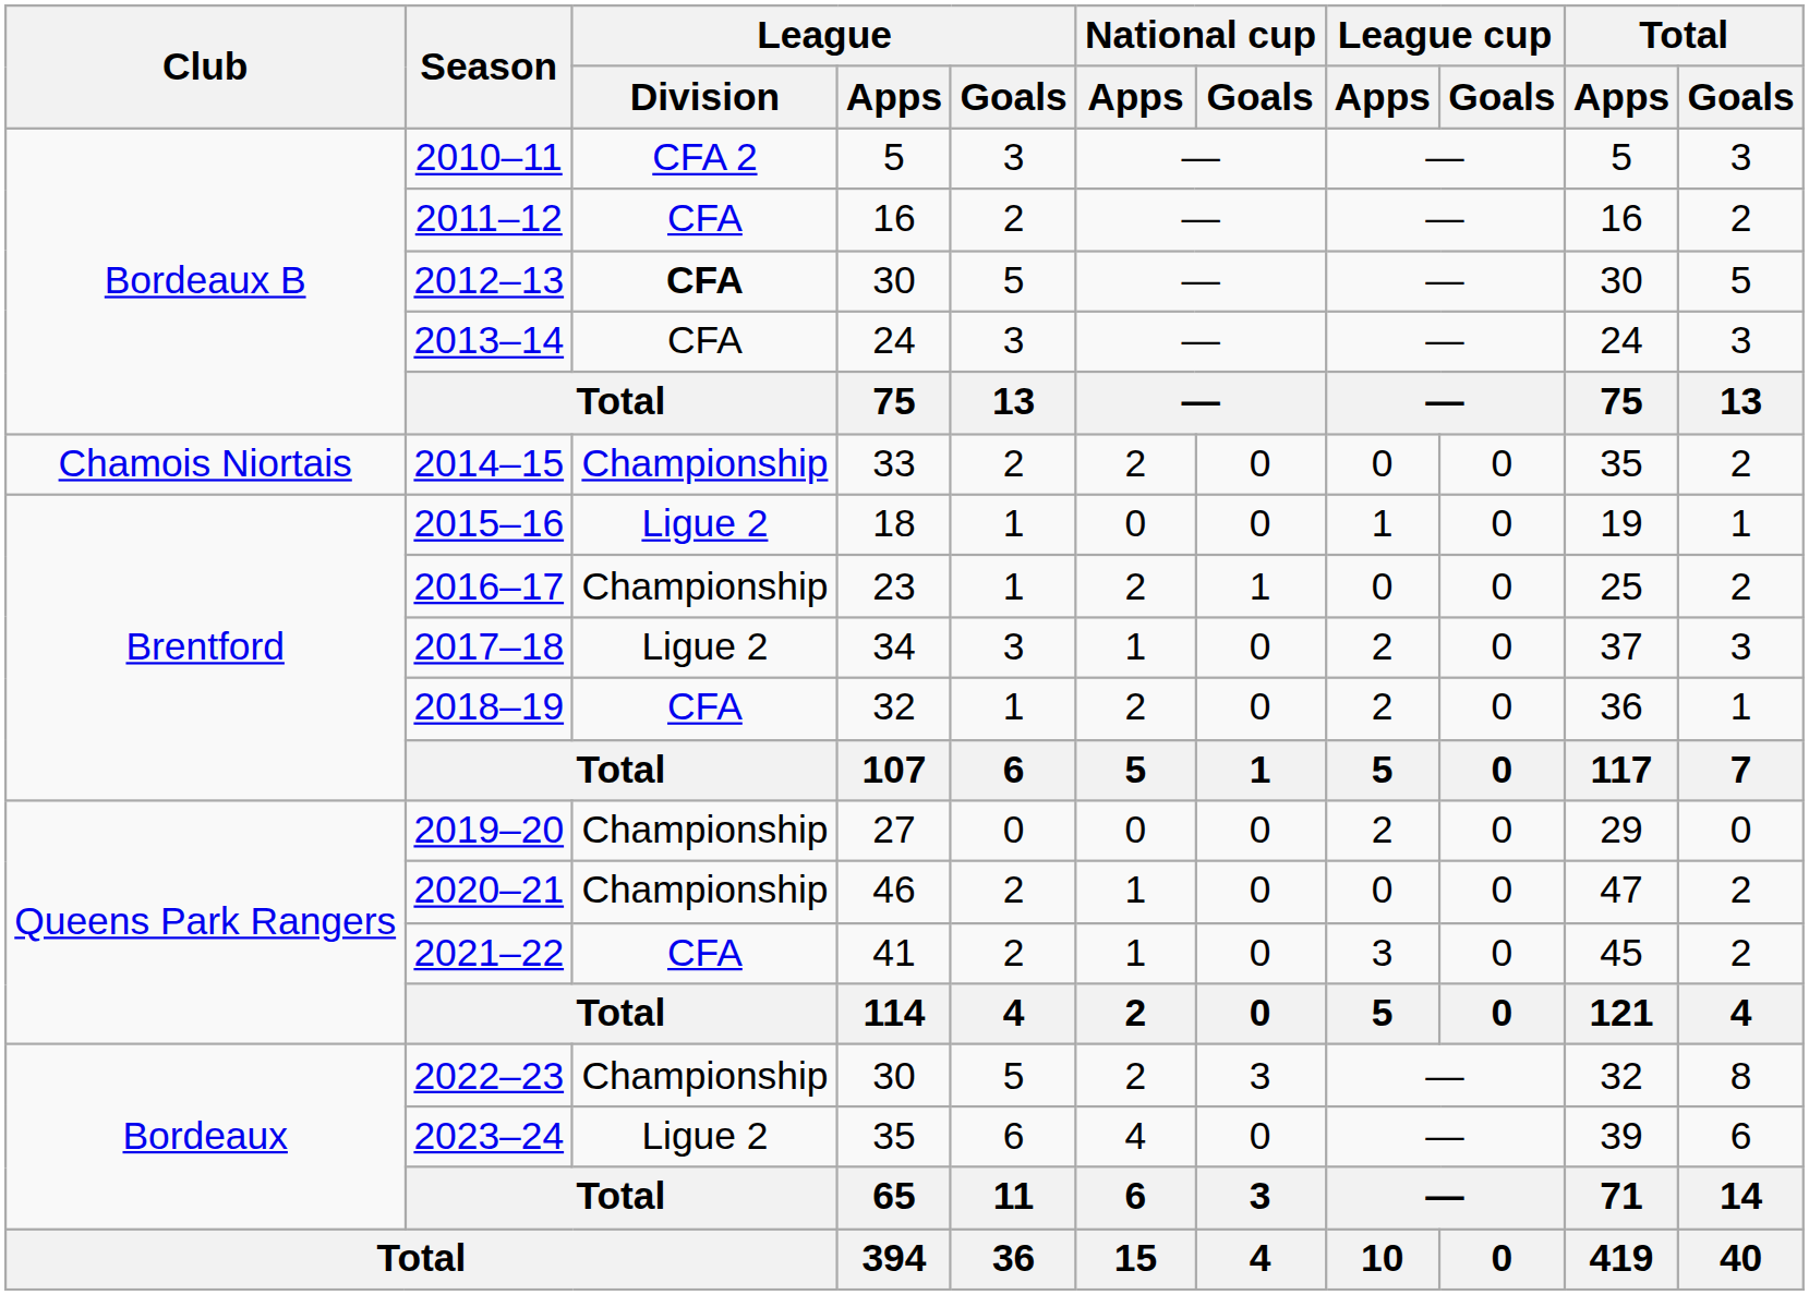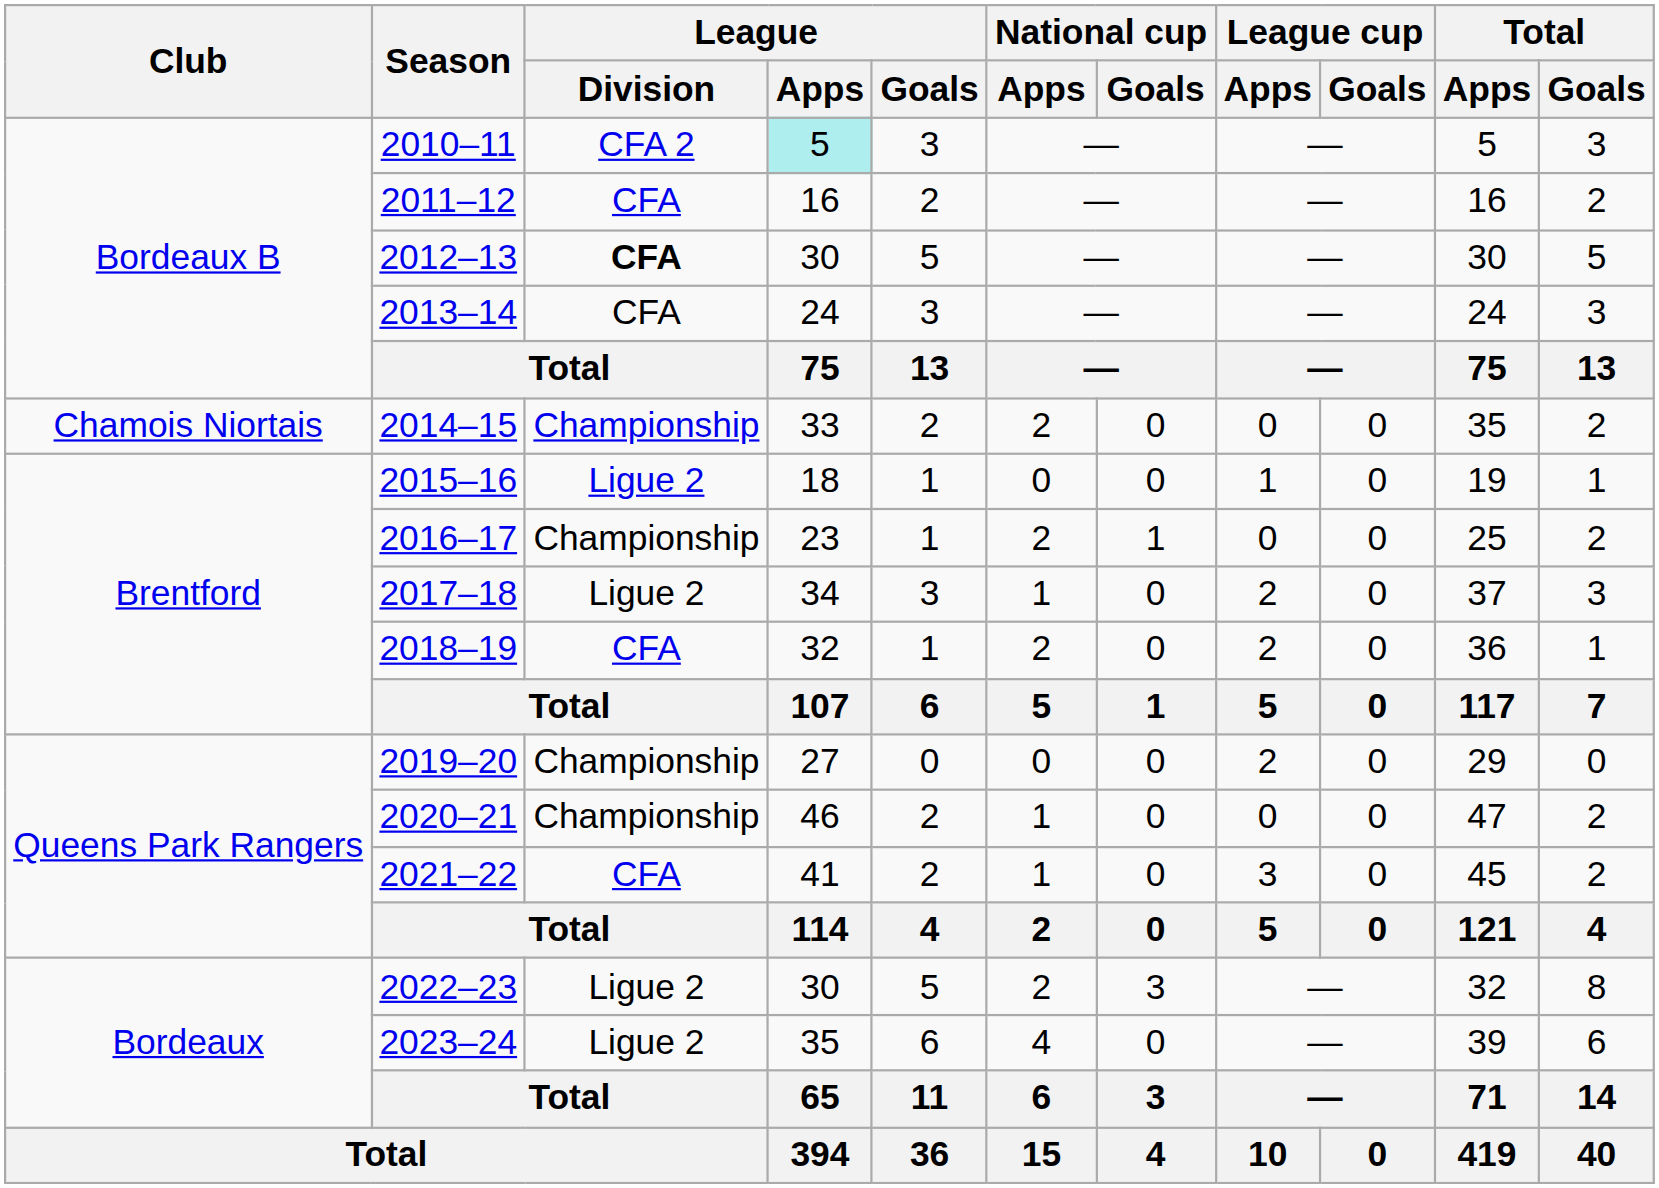 <table class="wikitable" style="text-align:center">
 <tr>
 <th rowspan="2">Club</th>
 <th rowspan="2">Season</th>
 <th colspan="3">League</th>
 <th colspan="2">National cup</th>
 <th colspan="2">League cup</th>
 <th colspan="2">Total</th>
 </tr>
 <tr>
 <th>Division</th>
 <th>Apps</th>
 <th>Goals</th>
 <th>Apps</th>
 <th>Goals</th>
 <th>Apps</th>
 <th>Goals</th>
 <th>Apps</th>
 <th>Goals</th>
 </tr>
 <tr>
 <td rowspan="5"><a href='#'>Bordeaux B</a></td>
 <td><a href='#'>2010–11</a></td>
 <td><a href='#'>CFA 2</a></td>
-<td>5</td>
+<td style="background: paleturquoise;">5</td>
 <td>3</td>
 <td colspan="2">—</td>
 <td colspan="2">—</td>
 <td>5</td>
 <td>3</td>
 </tr>
 <tr>
 <td><a href='#'>2011–12</a></td>
 <td><a href='#'>CFA</a></td>
 <td>16</td>
 <td>2</td>
 <td colspan="2">—</td>
 <td colspan="2">—</td>
 <td>16</td>
 <td>2</td>
 </tr>
 <tr>
 <td><a href='#'>2012–13</a></td>
 <td><strong>CFA</strong></td>
 <td>30</td>
 <td>5</td>
 <td colspan="2">—</td>
 <td colspan="2">—</td>
 <td>30</td>
 <td>5</td>
 </tr>
 <tr>
 <td><a href='#'>2013–14</a></td>
 <td>CFA</td>
 <td>24</td>
 <td>3</td>
 <td colspan="2">—</td>
 <td colspan="2">—</td>
 <td>24</td>
 <td>3</td>
 </tr>
 <tr>
 <th colspan="2">Total</th>
 <th>75</th>
 <th>13</th>
 <th colspan="2">—</th>
 <th colspan="2">—</th>
 <th>75</th>
 <th>13</th>
 </tr>
 <tr>
 <td><a href='#'>Chamois Niortais</a></td>
 <td><a href='#'>2014–15</a></td>
 <td><a href='#'>Championship</a></td>
 <td>33</td>
 <td>2</td>
 <td>2</td>
 <td>0</td>
 <td>0</td>
 <td>0</td>
 <td>35</td>
 <td>2</td>
 </tr>
 <tr>
 <td rowspan="5"><a href='#'>Brentford</a></td>
 <td><a href='#'>2015–16</a></td>
 <td><a href='#'>Ligue 2</a></td>
 <td>18</td>
 <td>1</td>
 <td>0</td>
 <td>0</td>
 <td>1</td>
 <td>0</td>
 <td>19</td>
 <td>1</td>
 </tr>
 <tr>
 <td><a href='#'>2016–17</a></td>
 <td>Championship</td>
 <td>23</td>
 <td>1</td>
 <td>2</td>
 <td>1</td>
 <td>0</td>
 <td>0</td>
 <td>25</td>
 <td>2</td>
 </tr>
 <tr>
 <td><a href='#'>2017–18</a></td>
 <td>Ligue 2</td>
 <td>34</td>
 <td>3</td>
 <td>1</td>
 <td>0</td>
 <td>2</td>
 <td>0</td>
 <td>37</td>
 <td>3</td>
 </tr>
 <tr>
 <td><a href='#'>2018–19</a></td>
 <td><a href='#'>CFA</a></td>
 <td>32</td>
 <td>1</td>
 <td>2</td>
 <td>0</td>
 <td>2</td>
 <td>0</td>
 <td>36</td>
 <td>1</td>
 </tr>
 <tr>
 <th colspan="2">Total</th>
 <th>107</th>
 <th>6</th>
 <th>5</th>
 <th>1</th>
 <th>5</th>
 <th>0</th>
 <th>117</th>
 <th>7</th>
 </tr>
 <tr>
 <td rowspan="4"><a href='#'>Queens Park Rangers</a></td>
 <td><a href='#'>2019–20</a></td>
 <td>Championship</td>
 <td>27</td>
 <td>0</td>
 <td>0</td>
 <td>0</td>
 <td>2</td>
 <td>0</td>
 <td>29</td>
 <td>0</td>
 </tr>
 <tr>
 <td><a href='#'>2020–21</a></td>
 <td>Championship</td>
 <td>46</td>
 <td>2</td>
 <td>1</td>
 <td>0</td>
 <td>0</td>
 <td>0</td>
 <td>47</td>
 <td>2</td>
 </tr>
 <tr>
 <td><a href='#'>2021–22</a></td>
 <td><a href='#'>CFA</a></td>
 <td>41</td>
 <td>2</td>
 <td>1</td>
 <td>0</td>
 <td>3</td>
 <td>0</td>
 <td>45</td>
 <td>2</td>
 </tr>
 <tr>
 <th colspan="2">Total</th>
 <th>114</th>
 <th>4</th>
 <th>2</th>
 <th>0</th>
 <th>5</th>
 <th>0</th>
 <th>121</th>
 <th>4</th>
 </tr>
 <tr>
 <td rowspan="3"><a href='#'>Bordeaux</a></td>
 <td><a href='#'>2022–23</a></td>
-<td>Championship</td>
+<td>Ligue 2</td>
 <td>30</td>
 <td>5</td>
 <td>2</td>
 <td>3</td>
 <td colspan="2">—</td>
 <td>32</td>
 <td>8</td>
 </tr>
 <tr>
 <td><a href='#'>2023–24</a></td>
 <td>Ligue 2</td>
 <td>35</td>
 <td>6</td>
 <td>4</td>
 <td>0</td>
 <td colspan="2">—</td>
 <td>39</td>
 <td>6</td>
 </tr>
 <tr>
 <th colspan="2">Total</th>
 <th>65</th>
 <th>11</th>
 <th>6</th>
 <th>3</th>
 <th colspan="2">—</th>
 <th>71</th>
 <th>14</th>
 </tr>
 <tr>
 <th colspan="3" style="text-align:center;">Total</th>
 <th>394</th>
 <th>36</th>
 <th>15</th>
 <th>4</th>
 <th>10</th>
 <th>0</th>
 <th>419</th>
 <th>40</th>
 </tr>
 </table>
